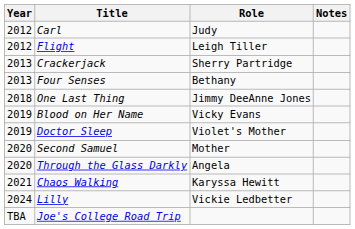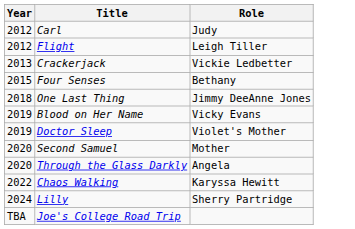 <table class="wikitable sortable">
 <tr>
 <th>Year</th>
 <th>Title</th>
 <th>Role</th>
-<th class="unsortable">Notes</th>
 </tr>
 <tr>
 <td>2012</td>
 <td><em>Carl</em></td>
 <td>Judy</td>
-<td></td>
 </tr>
 <tr>
 <td>2012</td>
 <td><em><a href='#'>Flight</a></em></td>
 <td>Leigh Tiller</td>
-<td></td>
 </tr>
 <tr>
 <td>2013</td>
 <td><em>Crackerjack</em></td>
-<td>Sherry Partridge</td>
-<td></td>
+<td>Vickie Ledbetter</td>
 </tr>
 <tr>
-<td>2013</td>
+<td>2015</td>
 <td><em>Four Senses</em></td>
 <td>Bethany</td>
-<td></td>
 </tr>
 <tr>
 <td>2018</td>
 <td><em>One Last Thing</em></td>
 <td>Jimmy DeeAnne Jones</td>
-<td></td>
 </tr>
 <tr>
 <td>2019</td>
 <td><em>Blood on Her Name</em></td>
 <td>Vicky Evans</td>
-<td></td>
 </tr>
 <tr>
 <td>2019</td>
 <td><em><a href='#'>Doctor Sleep</a></em></td>
 <td>Violet's Mother</td>
-<td></td>
 </tr>
 <tr>
 <td>2020</td>
 <td><em>Second Samuel</em></td>
 <td>Mother</td>
-<td></td>
 </tr>
 <tr>
 <td>2020</td>
 <td><em><a href='#'>Through the Glass Darkly</a></em></td>
 <td>Angela</td>
-<td></td>
 </tr>
 <tr>
-<td>2021</td>
+<td>2022</td>
 <td><em><a href='#'>Chaos Walking</a></em></td>
 <td>Karyssa Hewitt</td>
-<td></td>
 </tr>
 <tr>
 <td>2024</td>
 <td><em><a href='#'>Lilly</a></em></td>
-<td>Vickie Ledbetter</td>
-<td></td>
+<td>Sherry Partridge</td>
 </tr>
 <tr>
 <td>TBA</td>
 <td><em><a href='#'>Joe's College Road Trip</a></em></td>
 <td></td>
-<td></td>
 </tr>
 </table>
